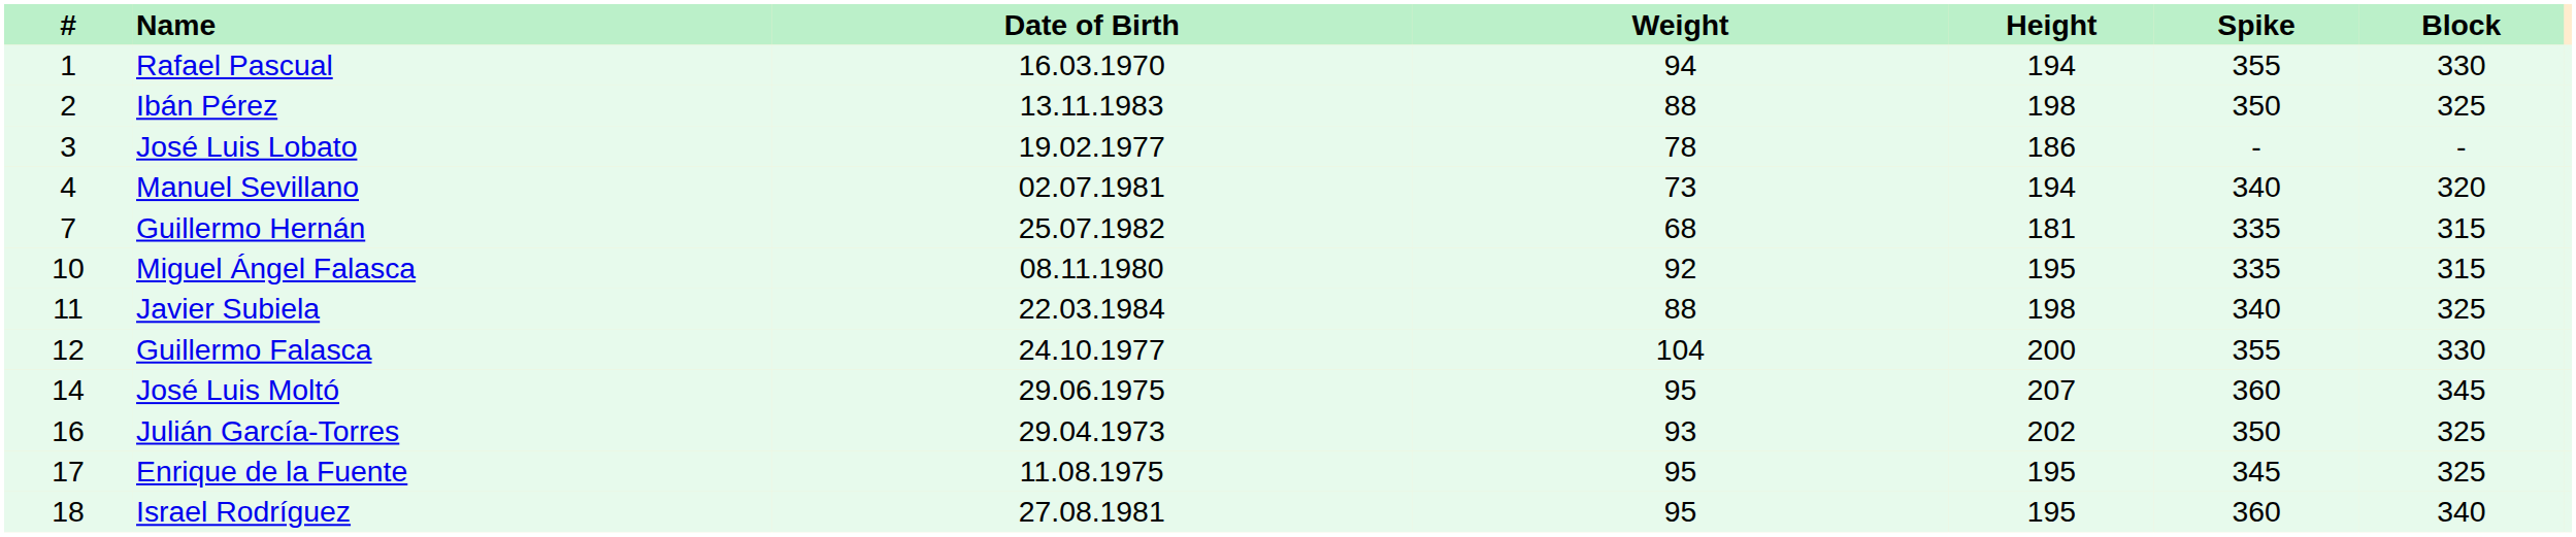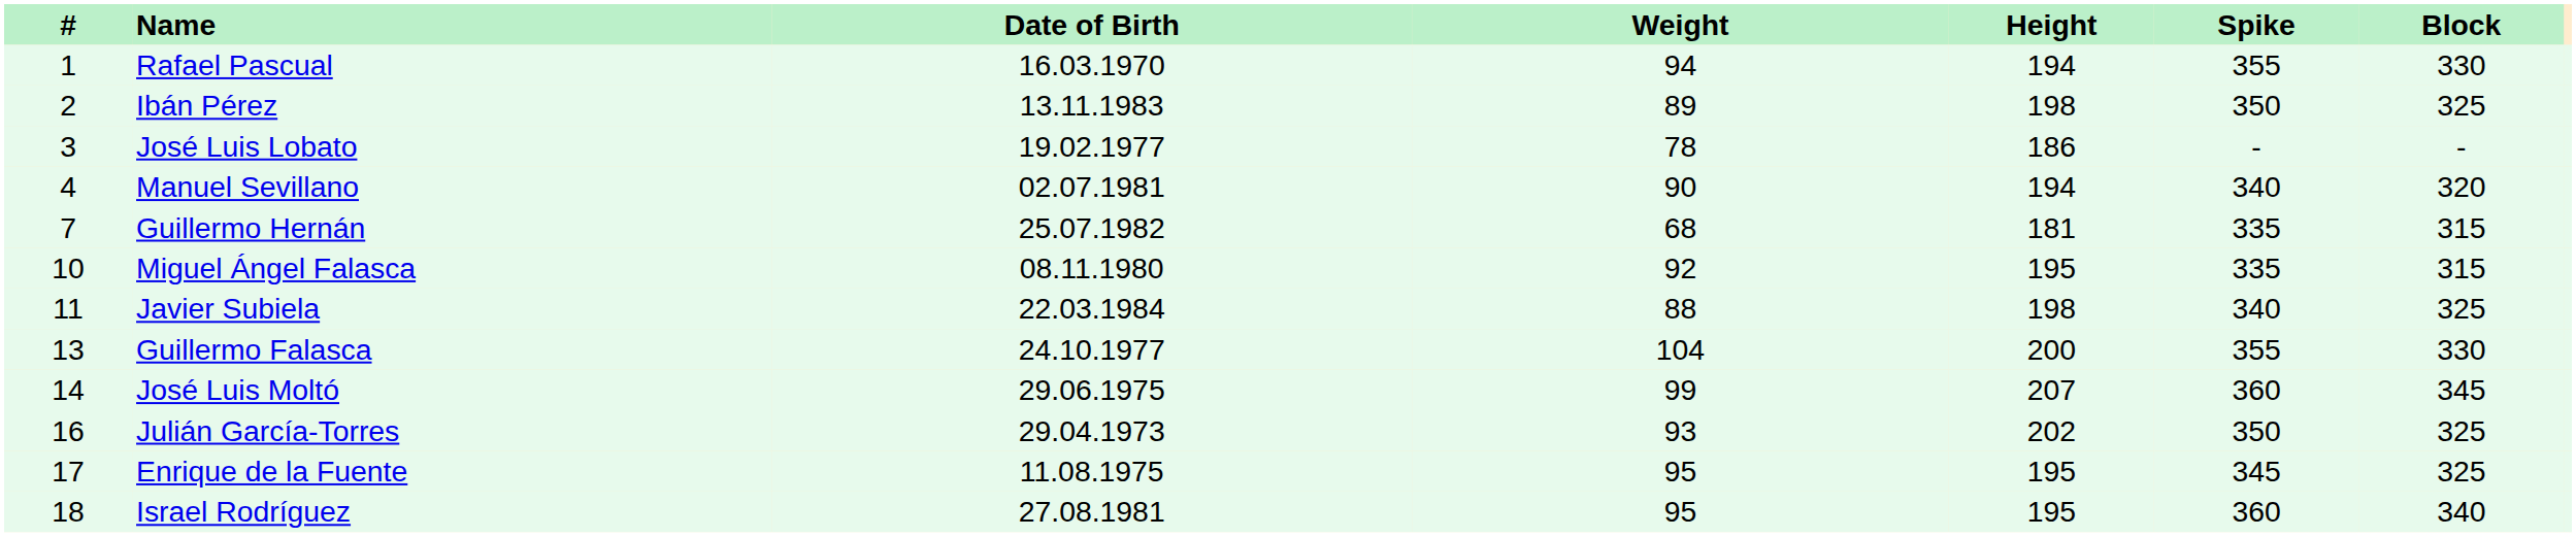 <table border=0 cellpadding=2 cellspacing=0  |- bgcolor=#FFECCE style="text-align:center; font-size:90%;" width=100%>
 <tr bgcolor=#BBF0C9>
 <th width=5%>#</th>
 <th width=25% align=left>Name</th>
 <th width=25%>Date of Birth</th>
 <th width=21%>Weight</th>
 <th width=8%>Height</th>
 <th width=8%>Spike</th>
 <th width=8%>Block</th>
 </tr>
 <tr bgcolor=#E7FAEC>
 <td>1</td>
 <td align=left><a href='#'>Rafael Pascual</a></td>
 <td>16.03.1970</td>
 <td>94</td>
 <td>194</td>
 <td>355</td>
 <td>330</td>
 <td></td>
 </tr>
 <tr bgcolor=#E7FAEC>
 <td>2</td>
 <td align=left><a href='#'>Ibán Pérez</a></td>
 <td>13.11.1983</td>
-<td>88</td>
+<td>89</td>
 <td>198</td>
 <td>350</td>
 <td>325</td>
 <td></td>
 </tr>
 <tr bgcolor=#E7FAEC>
 <td>3</td>
 <td align=left><a href='#'>José Luis Lobato</a></td>
 <td>19.02.1977</td>
 <td>78</td>
 <td>186</td>
 <td>-</td>
 <td>-</td>
 <td></td>
 </tr>
 <tr bgcolor=#E7FAEC>
 <td>4</td>
 <td align=left><a href='#'>Manuel Sevillano</a></td>
 <td>02.07.1981</td>
-<td>73</td>
+<td>90</td>
 <td>194</td>
 <td>340</td>
 <td>320</td>
 <td></td>
 </tr>
 <tr bgcolor=#E7FAEC>
 <td>7</td>
 <td align=left><a href='#'>Guillermo Hernán</a></td>
 <td>25.07.1982</td>
 <td>68</td>
 <td>181</td>
 <td>335</td>
 <td>315</td>
 <td></td>
 </tr>
 <tr bgcolor=#E7FAEC>
 <td>10</td>
 <td align=left><a href='#'>Miguel Ángel Falasca</a></td>
 <td>08.11.1980</td>
 <td>92</td>
 <td>195</td>
 <td>335</td>
 <td>315</td>
 <td></td>
 </tr>
 <tr bgcolor=#E7FAEC>
 <td>11</td>
 <td align=left><a href='#'>Javier Subiela</a></td>
 <td>22.03.1984</td>
 <td>88</td>
 <td>198</td>
 <td>340</td>
 <td>325</td>
 <td></td>
 </tr>
 <tr bgcolor=#E7FAEC>
-<td>12</td>
+<td>13</td>
 <td align=left><a href='#'>Guillermo Falasca</a></td>
 <td>24.10.1977</td>
 <td>104</td>
 <td>200</td>
 <td>355</td>
 <td>330</td>
 <td></td>
 </tr>
 <tr bgcolor=#E7FAEC>
 <td>14</td>
 <td align=left><a href='#'>José Luis Moltó</a></td>
 <td>29.06.1975</td>
-<td>95</td>
+<td>99</td>
 <td>207</td>
 <td>360</td>
 <td>345</td>
 <td></td>
 </tr>
 <tr bgcolor=#E7FAEC>
 <td>16</td>
 <td align=left><a href='#'>Julián García-Torres</a></td>
 <td>29.04.1973</td>
 <td>93</td>
 <td>202</td>
 <td>350</td>
 <td>325</td>
 <td></td>
 </tr>
 <tr bgcolor=#E7FAEC>
 <td>17</td>
 <td align=left><a href='#'>Enrique de la Fuente</a></td>
 <td>11.08.1975</td>
 <td>95</td>
 <td>195</td>
 <td>345</td>
 <td>325</td>
 <td></td>
 </tr>
 <tr bgcolor=#E7FAEC>
 <td>18</td>
 <td align=left><a href='#'>Israel Rodríguez</a></td>
 <td>27.08.1981</td>
 <td>95</td>
 <td>195</td>
 <td>360</td>
 <td>340</td>
 <td></td>
 </tr>
 </table>
